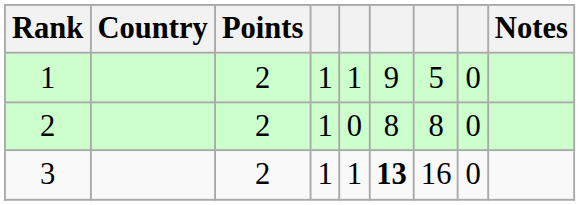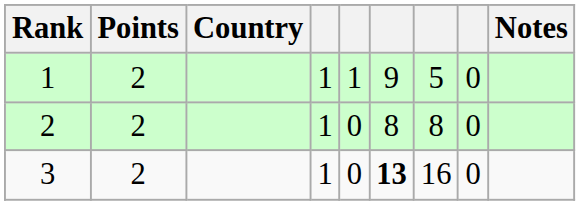 <table class="wikitable sortable" style="text-align: center;">
 <tr>
 <th>Rank</th>
+<th>Points</th>
 <th>Country</th>
-<th>Points</th>
 <th></th>
 <th></th>
 <th></th>
 <th></th>
 <th></th>
 <th>Notes</th>
 </tr>
 <tr style="background:#cfc;">
 <td>1</td>
+<td>2</td>
 <td align=left></td>
-<td>2</td>
 <td>1</td>
 <td>1</td>
 <td>9</td>
 <td>5</td>
 <td>0</td>
 <td></td>
 </tr>
 <tr style="background:#cfc;">
 <td>2</td>
+<td>2</td>
 <td align=left></td>
-<td>2</td>
 <td>1</td>
 <td>0</td>
 <td>8</td>
 <td>8</td>
 <td>0</td>
 <td></td>
 </tr>
 <tr>
 <td>3</td>
+<td>2</td>
 <td align=left></td>
-<td>2</td>
 <td>1</td>
-<td>1</td>
+<td>0</td>
 <td><strong>13</strong></td>
 <td>16</td>
 <td>0</td>
 <td></td>
 </tr>
 </table>
